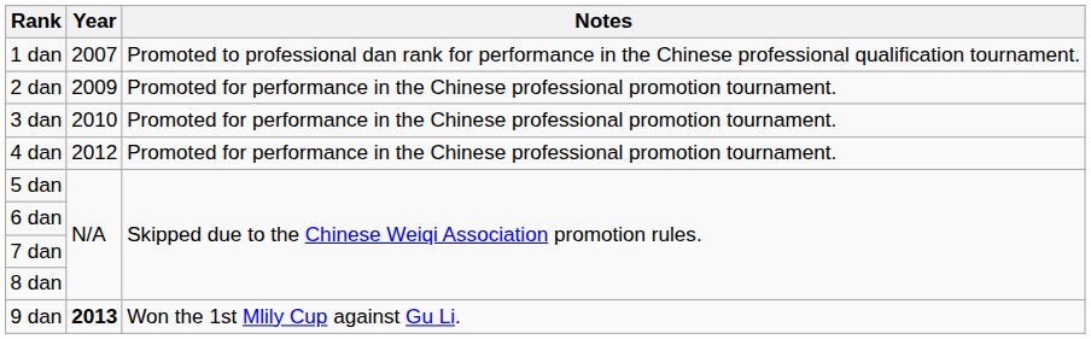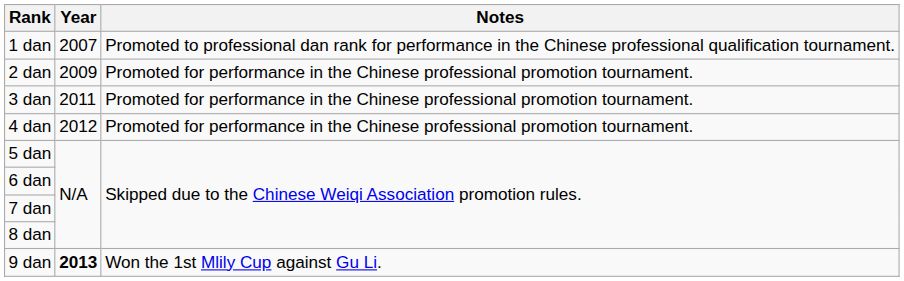 <table class="wikitable">
 <tr>
 <th>Rank</th>
 <th>Year</th>
 <th>Notes</th>
 </tr>
 <tr>
 <td>1 dan</td>
 <td>2007</td>
 <td>Promoted to professional dan rank for performance in the Chinese professional qualification tournament.</td>
 </tr>
 <tr>
 <td>2 dan</td>
 <td>2009</td>
 <td>Promoted for performance in the Chinese professional promotion tournament.</td>
 </tr>
 <tr>
 <td>3 dan</td>
-<td>2010</td>
+<td>2011</td>
 <td>Promoted for performance in the Chinese professional promotion tournament.</td>
 </tr>
 <tr>
 <td>4 dan</td>
 <td>2012</td>
 <td>Promoted for performance in the Chinese professional promotion tournament.</td>
 </tr>
 <tr>
 <td>5 dan</td>
 <td rowspan="4">N/A</td>
 <td rowspan="4">Skipped due to the <a href='#'>Chinese Weiqi Association</a> promotion rules.</td>
 </tr>
 <tr>
 <td>6 dan</td>
 </tr>
 <tr>
 <td>7 dan</td>
 </tr>
 <tr>
 <td>8 dan</td>
 </tr>
 <tr>
 <td>9 dan</td>
 <td><strong>2013</strong></td>
 <td>Won the 1st <a href='#'>Mlily Cup</a> against <a href='#'>Gu Li</a>.</td>
 </tr>
 </table>
